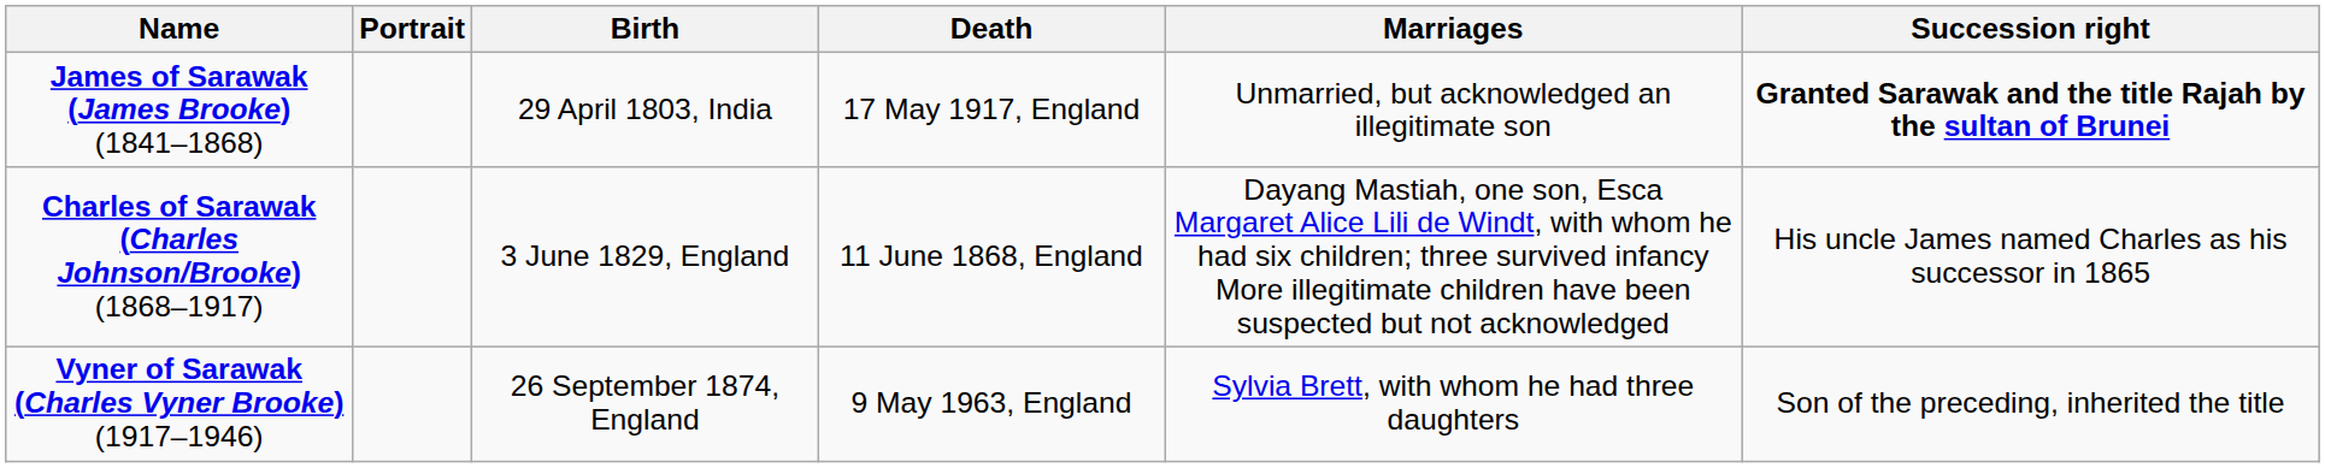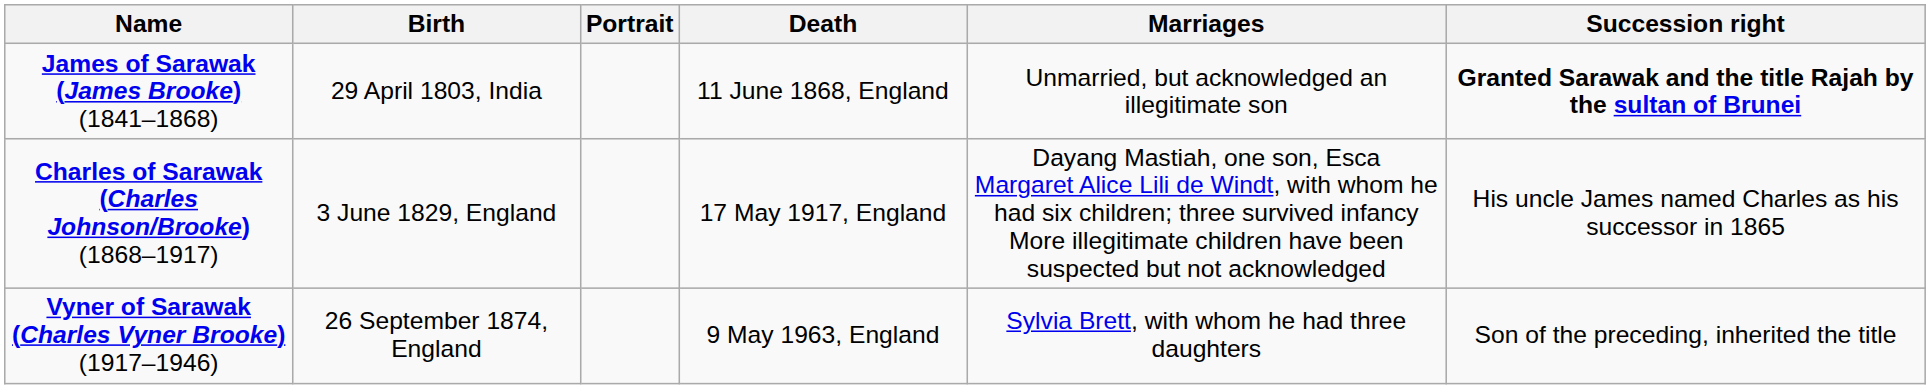 <table style="text-align:center" class="wikitable">
 <tr>
 <th width=15%>Name</th>
+<th width=15%>Birth</th>
 <th width=105px>Portrait</th>
-<th width=15%>Birth</th>
 <th width=15%>Death</th>
 <th width=25%>Marriages</th>
 <th width=25%>Succession right</th>
 </tr>
 <tr>
 <td><strong><a href='#'>James of Sarawak<br>(<em>James Brooke</em>)</a></strong><br>(1841–1868)</td>
+<td>29 April 1803, India</td>
 <td></td>
-<td>29 April 1803, India</td>
-<td>17 May 1917, England</td>
+<td>11 June 1868, England</td>
 <td>Unmarried, but acknowledged an illegitimate son</td>
 <td><strong>Granted Sarawak and the title Rajah by the <a href='#'>sultan of Brunei</a></strong></td>
 </tr>
 <tr>
 <td><strong><a href='#'>Charles of Sarawak<br>(<em>Charles Johnson/Brooke</em>)</a></strong><br>(1868–1917)</td>
+<td>3 June 1829, England</td>
 <td></td>
-<td>3 June 1829, England</td>
-<td>11 June 1868, England</td>
+<td>17 May 1917, England</td>
 <td>Dayang Mastiah, one son, Esca<br><a href='#'>Margaret Alice Lili de Windt</a>, with whom he had six children; three survived infancy<br>More illegitimate children have been suspected but not acknowledged</td>
 <td>His uncle James named Charles as his successor in 1865</td>
 </tr>
 <tr>
 <td><strong><a href='#'>Vyner of Sarawak<br>(<em>Charles Vyner Brooke</em>)</a></strong><br>(1917–1946)</td>
+<td>26 September 1874, England</td>
 <td></td>
-<td>26 September 1874, England</td>
 <td>9 May 1963, England</td>
 <td><a href='#'>Sylvia Brett</a>, with whom he had three daughters</td>
 <td>Son of the preceding, inherited the title</td>
 </tr>
 </table>
